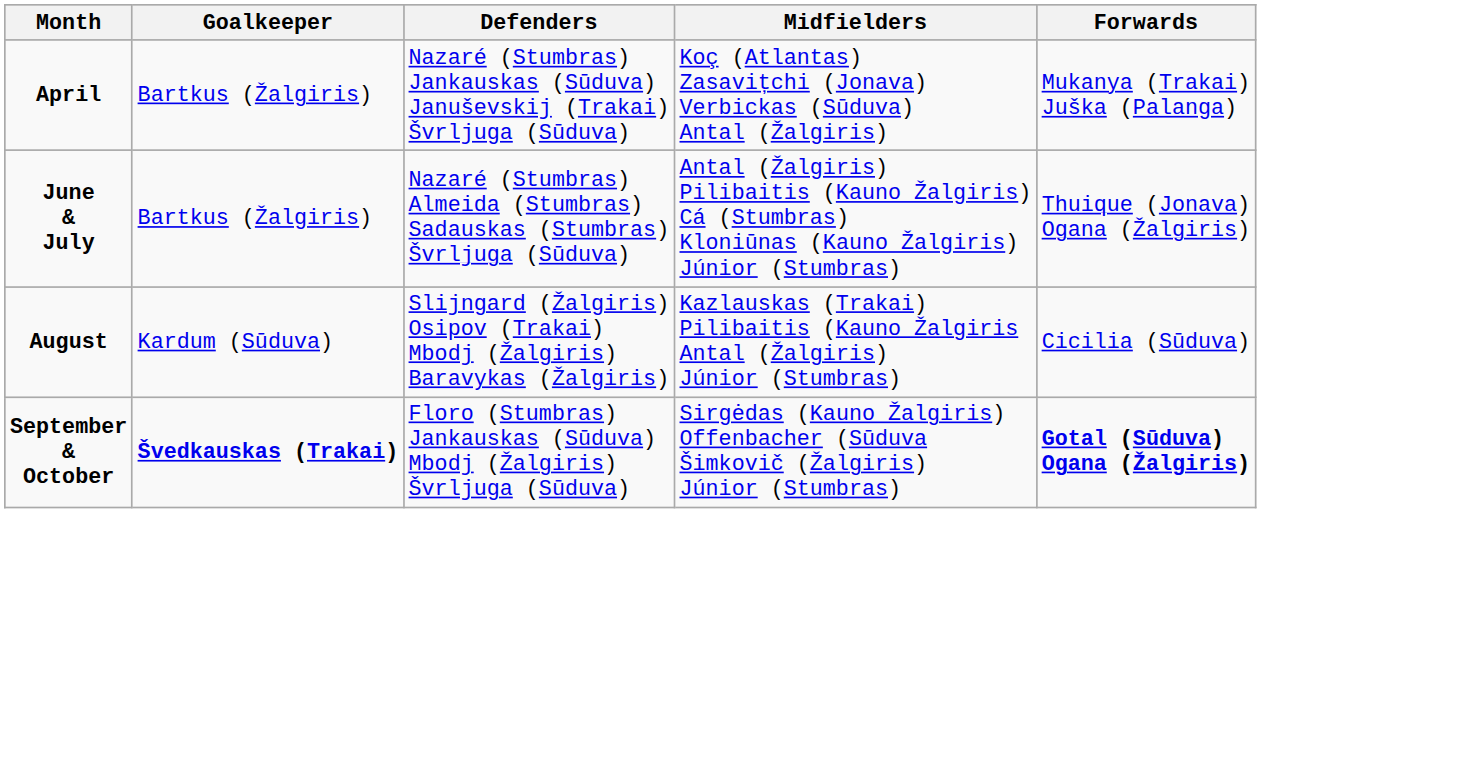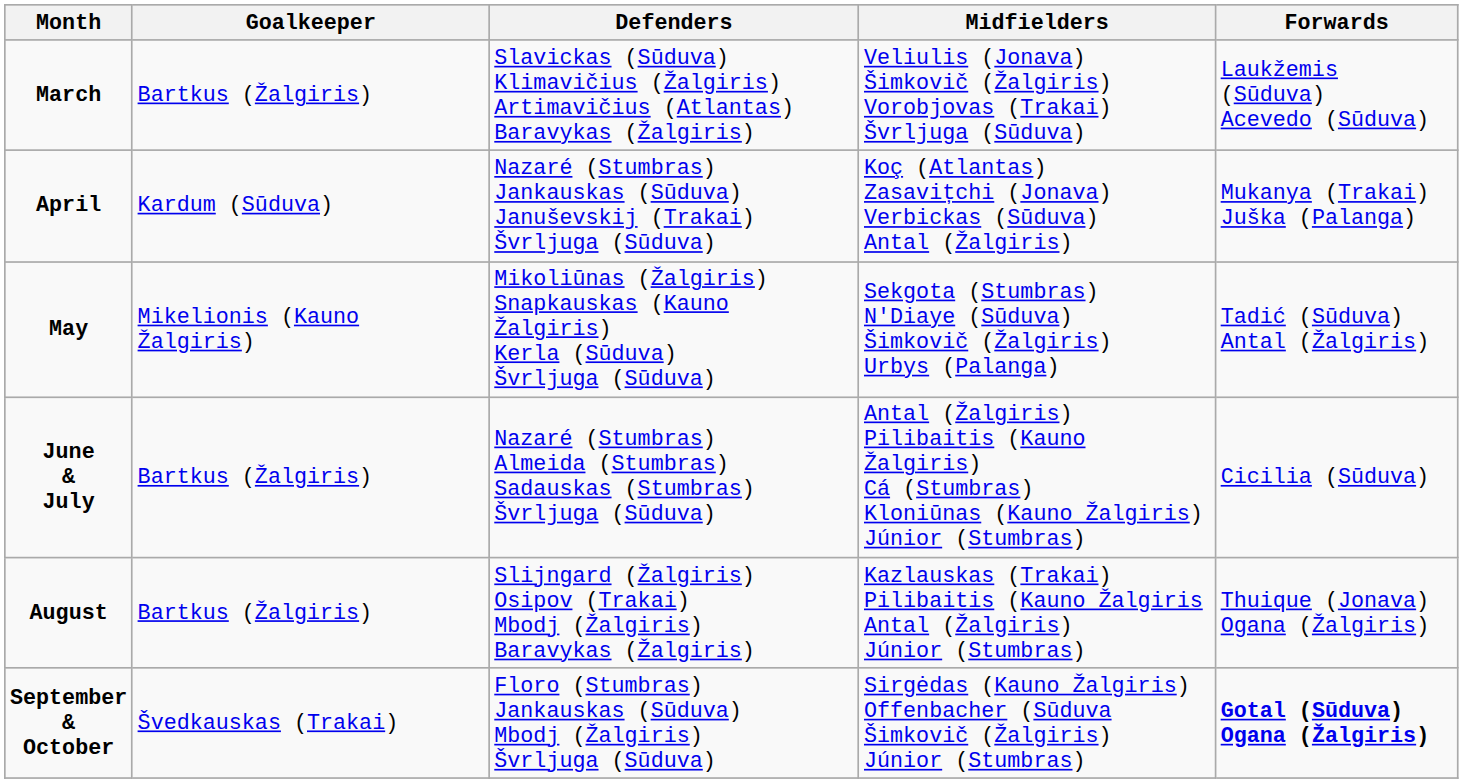 <table class="wikitable">
 <tr>
 <th>Month</th>
 <th>Goalkeeper</th>
 <th>Defenders</th>
 <th>Midfielders</th>
 <th>Forwards</th>
 </tr>
 <tr>
+<td style="text-align: center;"><strong>March</strong><br></td>
+<td> <a href='#'>Bartkus</a> (<a href='#'>Žalgiris</a>)</td>
+<td> <a href='#'>Slavickas</a> (<a href='#'>Sūduva</a>)<br> <a href='#'>Klimavičius</a> (<a href='#'>Žalgiris</a>)<br> <a href='#'>Artimavičius</a> (<a href='#'>Atlantas</a>)<br> <a href='#'>Baravykas</a> (<a href='#'>Žalgiris</a>)</td>
+<td> <a href='#'>Veliulis</a> (<a href='#'>Jonava</a>)<br> <a href='#'>Šimkovič</a> (<a href='#'>Žalgiris</a>)<br> <a href='#'>Vorobjovas</a> (<a href='#'>Trakai</a>)<br> <a href='#'>Švrljuga</a> (<a href='#'>Sūduva</a>)</td>
+<td> <a href='#'>Laukžemis</a> (<a href='#'>Sūduva</a>)<br> <a href='#'>Acevedo</a> (<a href='#'>Sūduva</a>)</td>
+</tr>
+<tr>
 <td style="text-align: center;"><strong>April</strong><br></td>
-<td> <a href='#'>Bartkus</a> (<a href='#'>Žalgiris</a>)</td>
+<td> <a href='#'>Kardum</a> (<a href='#'>Sūduva</a>)</td>
 <td> <a href='#'>Nazaré</a> (<a href='#'>Stumbras</a>)<br> <a href='#'>Jankauskas</a> (<a href='#'>Sūduva</a>)<br> <a href='#'>Januševskij</a> (<a href='#'>Trakai</a>)<br> <a href='#'>Švrljuga</a> (<a href='#'>Sūduva</a>)</td>
 <td> <a href='#'>Koç</a> (<a href='#'>Atlantas</a>)<br> <a href='#'>Zasavițchi</a> (<a href='#'>Jonava</a>)<br> <a href='#'>Verbickas</a> (<a href='#'>Sūduva</a>)<br> <a href='#'>Antal</a> (<a href='#'>Žalgiris</a>)</td>
 <td> <a href='#'>Mukanya</a> (<a href='#'>Trakai</a>)<br> <a href='#'>Juška</a> (<a href='#'>Palanga</a>)</td>
+</tr>
+<tr>
+<td style="text-align: center;"><strong>May</strong><br></td>
+<td> <a href='#'>Mikelionis</a> (<a href='#'>Kauno Žalgiris</a>)</td>
+<td> <a href='#'>Mikoliūnas</a> (<a href='#'>Žalgiris</a>)<br> <a href='#'>Snapkauskas</a> (<a href='#'>Kauno Žalgiris</a>)<br> <a href='#'>Kerla</a> (<a href='#'>Sūduva</a>)<br> <a href='#'>Švrljuga</a> (<a href='#'>Sūduva</a>)</td>
+<td> <a href='#'>Sekgota</a> (<a href='#'>Stumbras</a>)<br> <a href='#'>N'Diaye</a> (<a href='#'>Sūduva</a>)<br> <a href='#'>Šimkovič</a> (<a href='#'>Žalgiris</a>)<br> <a href='#'>Urbys</a> (<a href='#'>Palanga</a>)</td>
+<td> <a href='#'>Tadić</a> (<a href='#'>Sūduva</a>)<br> <a href='#'>Antal</a> (<a href='#'>Žalgiris</a>)</td>
 </tr>
 <tr>
 <td style="text-align: center;"><strong>June</strong><br><strong>&</strong><br><strong>July</strong><br></td>
 <td> <a href='#'>Bartkus</a> (<a href='#'>Žalgiris</a>)</td>
 <td> <a href='#'>Nazaré</a> (<a href='#'>Stumbras</a>)<br> <a href='#'>Almeida</a> (<a href='#'>Stumbras</a>)<br> <a href='#'>Sadauskas</a> (<a href='#'>Stumbras</a>)<br> <a href='#'>Švrljuga</a> (<a href='#'>Sūduva</a>)</td>
 <td> <a href='#'>Antal</a> (<a href='#'>Žalgiris</a>)<br> <a href='#'>Pilibaitis</a> (<a href='#'>Kauno Žalgiris</a>)<br> <a href='#'>Cá</a> (<a href='#'>Stumbras</a>)<br> <a href='#'>Kloniūnas</a> (<a href='#'>Kauno Žalgiris</a>)<br> <a href='#'>Júnior</a> (<a href='#'>Stumbras</a>)</td>
+<td> <a href='#'>Cicilia</a> (<a href='#'>Sūduva</a>)</td>
+</tr>
+<tr>
+<td style="text-align: center;"><strong>August</strong><br></td>
+<td> <a href='#'>Bartkus</a> (<a href='#'>Žalgiris</a>)</td>
+<td> <a href='#'>Slijngard</a> (<a href='#'>Žalgiris</a>)<br> <a href='#'>Osipov</a> (<a href='#'>Trakai</a>)<br> <a href='#'>Mbodj</a> (<a href='#'>Žalgiris</a>)<br> <a href='#'>Baravykas</a> (<a href='#'>Žalgiris</a>)</td>
+<td> <a href='#'>Kazlauskas</a> (<a href='#'>Trakai</a>)<br> <a href='#'>Pilibaitis</a> (<a href='#'>Kauno Žalgiris</a><br> <a href='#'>Antal</a> (<a href='#'>Žalgiris</a>)<br> <a href='#'>Júnior</a> (<a href='#'>Stumbras</a>)</td>
 <td> <a href='#'>Thuique</a> (<a href='#'>Jonava</a>)<br> <a href='#'>Ogana</a> (<a href='#'>Žalgiris</a>)</td>
 </tr>
 <tr>
-<td style="text-align: center;"><strong>August</strong><br></td>
-<td> <a href='#'>Kardum</a> (<a href='#'>Sūduva</a>)</td>
-<td> <a href='#'>Slijngard</a> (<a href='#'>Žalgiris</a>)<br> <a href='#'>Osipov</a> (<a href='#'>Trakai</a>)<br> <a href='#'>Mbodj</a> (<a href='#'>Žalgiris</a>)<br> <a href='#'>Baravykas</a> (<a href='#'>Žalgiris</a>)</td>
-<td> <a href='#'>Kazlauskas</a> (<a href='#'>Trakai</a>)<br> <a href='#'>Pilibaitis</a> (<a href='#'>Kauno Žalgiris</a><br> <a href='#'>Antal</a> (<a href='#'>Žalgiris</a>)<br> <a href='#'>Júnior</a> (<a href='#'>Stumbras</a>)</td>
-<td> <a href='#'>Cicilia</a> (<a href='#'>Sūduva</a>)</td>
-</tr>
-<tr>
 <td style="text-align: center;"><strong>September</strong><br><strong>&</strong><br><strong>October</strong><br></td>
-<td><strong> <a href='#'>Švedkauskas</a> (<a href='#'>Trakai</a>)</strong></td>
+<td> <a href='#'>Švedkauskas</a> (<a href='#'>Trakai</a>)</td>
 <td> <a href='#'>Floro</a> (<a href='#'>Stumbras</a>)<br> <a href='#'>Jankauskas</a> (<a href='#'>Sūduva</a>)<br> <a href='#'>Mbodj</a> (<a href='#'>Žalgiris</a>)<br> <a href='#'>Švrljuga</a> (<a href='#'>Sūduva</a>)</td>
 <td> <a href='#'>Sirgėdas</a> (<a href='#'>Kauno Žalgiris</a>)<br> <a href='#'>Offenbacher</a> (<a href='#'>Sūduva</a><br> <a href='#'>Šimkovič</a> (<a href='#'>Žalgiris</a>)<br> <a href='#'>Júnior</a> (<a href='#'>Stumbras</a>)</td>
 <td><strong> <a href='#'>Gotal</a> (<a href='#'>Sūduva</a>)<br> <a href='#'>Ogana</a> (<a href='#'>Žalgiris</a>)</strong></td>
 </tr>
 </table>
